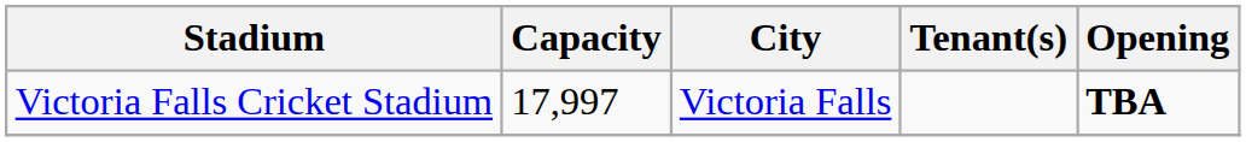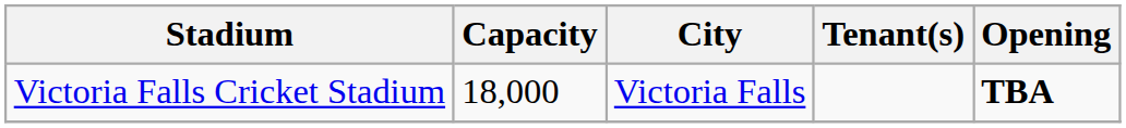 <table class="wikitable sortable" style="margin:0 1em 0 0; font-size:91%;">
 <tr>
 <th>Stadium</th>
 <th>Capacity</th>
 <th>City</th>
 <th>Tenant(s)</th>
 <th>Opening</th>
 </tr>
 <tr>
 <td><a href='#'>Victoria Falls Cricket Stadium</a></td>
-<td>17,997</td>
+<td>18,000</td>
 <td><a href='#'>Victoria Falls</a></td>
 <td></td>
 <td><strong>TBA</strong></td>
 </tr>
 <tr>
 </tr>
 </table>
